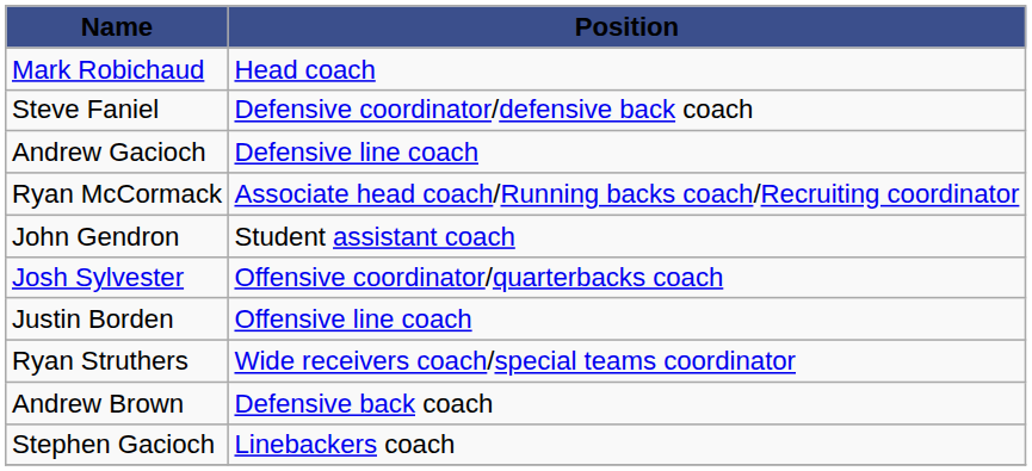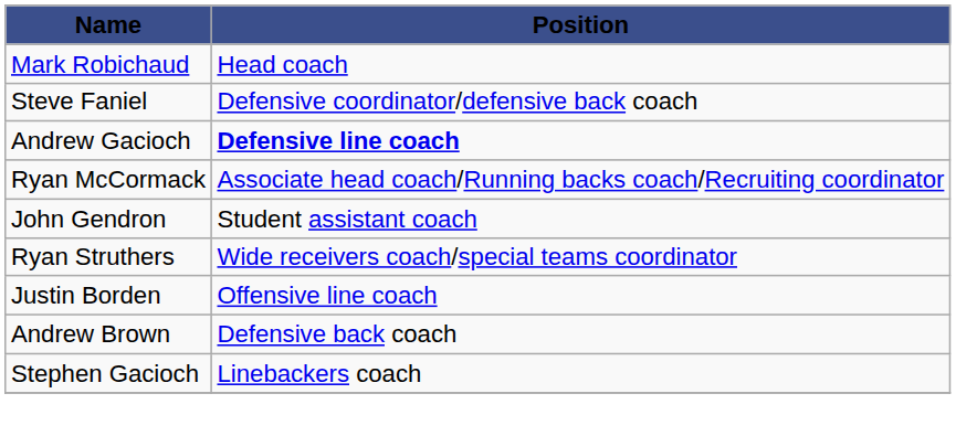 <table class="wikitable" style="font-size:90%;">
 <tr>
 <th style="background:#3B4F8C;"><span>Name</span></th>
 <th style="background:#3B4F8C;"><span>Position</span></th>
 </tr>
 <tr>
 <td><a href='#'>Mark Robichaud</a></td>
 <td><a href='#'>Head coach</a></td>
 </tr>
 <tr>
 <td>Steve Faniel</td>
 <td><a href='#'>Defensive coordinator</a>/<a href='#'>defensive back</a> coach</td>
 </tr>
 <tr>
 <td>Andrew Gacioch</td>
-<td><a href='#'>Defensive line coach</a></td>
+<td><strong><a href='#'>Defensive line coach</a></strong></td>
 </tr>
 <tr>
 <td>Ryan McCormack</td>
 <td><a href='#'>Associate head coach</a>/<a href='#'>Running backs coach</a>/<a href='#'>Recruiting coordinator</a></td>
 </tr>
 <tr>
 <td>John Gendron</td>
 <td>Student <a href='#'>assistant coach</a></td>
 </tr>
 <tr>
-<td><a href='#'>Josh Sylvester</a></td>
-<td><a href='#'>Offensive coordinator</a>/<a href='#'>quarterbacks coach</a></td>
+<td>Ryan Struthers</td>
+<td><a href='#'>Wide receivers coach</a>/<a href='#'>special teams coordinator</a></td>
 </tr>
 <tr>
 <td>Justin Borden</td>
 <td><a href='#'>Offensive line coach</a></td>
-</tr>
-<tr>
-<td>Ryan Struthers</td>
-<td><a href='#'>Wide receivers coach</a>/<a href='#'>special teams coordinator</a></td>
 </tr>
 <tr>
 <td>Andrew Brown</td>
 <td><a href='#'>Defensive back</a> coach</td>
 </tr>
 <tr>
 <td>Stephen Gacioch</td>
 <td><a href='#'>Linebackers</a> coach</td>
 </tr>
 <tr>
 </tr>
 </table>
